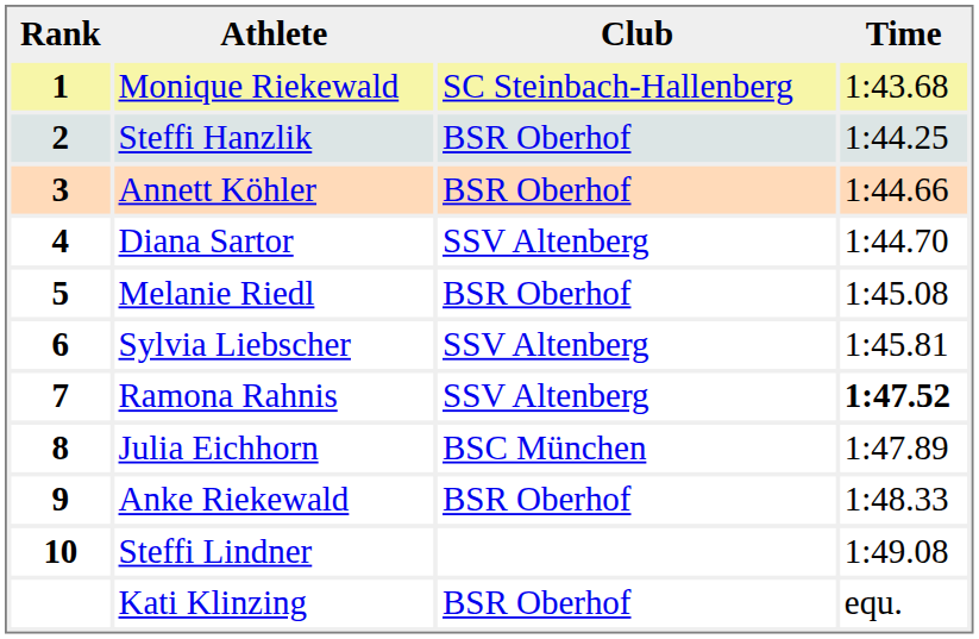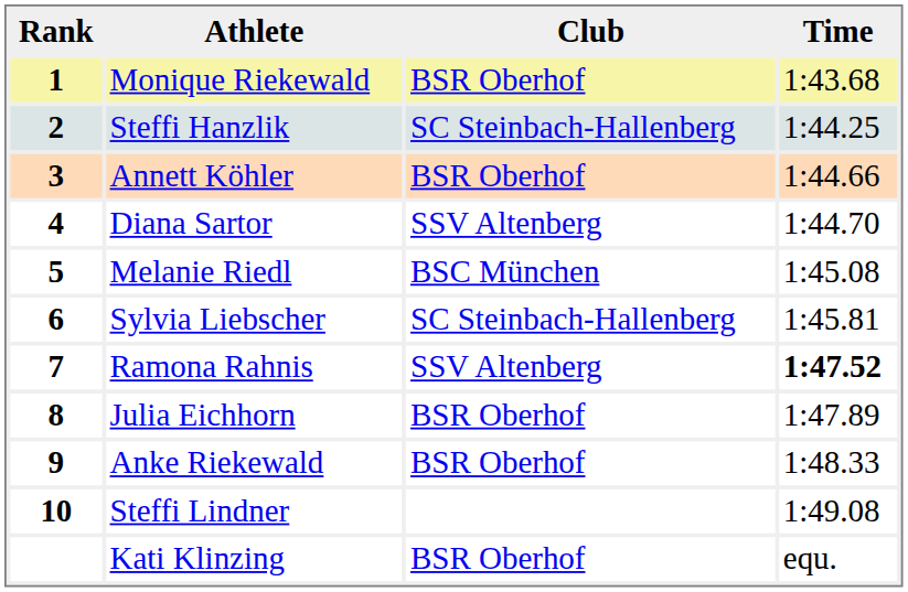 <table style="border:1px solid #808080; background-color:#EFEFEF;" cellspacing="2" cellpadding="2" width="450">
 <tr bgcolor="#EFEFEF">
 <th>Rank</th>
 <th>Athlete</th>
 <th>Club</th>
 <th>Time</th>
 </tr>
 <tr valign="top" bgcolor="#F7F6A8">
 <th>1</th>
 <td><a href='#'>Monique Riekewald</a></td>
-<td><a href='#'>SC Steinbach-Hallenberg</a></td>
+<td><a href='#'>BSR Oberhof</a></td>
 <td>1:43.68</td>
 </tr>
 <tr valign="top" bgcolor="#DCE5E5">
 <th>2</th>
 <td><a href='#'>Steffi Hanzlik</a></td>
-<td><a href='#'>BSR Oberhof</a></td>
+<td><a href='#'>SC Steinbach-Hallenberg</a></td>
 <td>1:44.25</td>
 </tr>
 <tr valign="top" bgcolor="#FFDAB9">
 <th>3</th>
 <td><a href='#'>Annett Köhler</a></td>
 <td><a href='#'>BSR Oberhof</a></td>
 <td>1:44.66</td>
 </tr>
 <tr valign="top" bgcolor="#FFFFFF">
 <th>4</th>
 <td><a href='#'>Diana Sartor</a></td>
 <td><a href='#'>SSV Altenberg</a></td>
 <td>1:44.70</td>
 </tr>
 <tr valign="top" bgcolor="#FFFFFF">
 <th>5</th>
 <td><a href='#'>Melanie Riedl</a></td>
-<td><a href='#'>BSR Oberhof</a></td>
+<td><a href='#'>BSC München</a></td>
 <td>1:45.08</td>
 </tr>
 <tr valign="top" bgcolor="#FFFFFF">
 <th>6</th>
 <td><a href='#'>Sylvia Liebscher</a></td>
-<td><a href='#'>SSV Altenberg</a></td>
+<td><a href='#'>SC Steinbach-Hallenberg</a></td>
 <td>1:45.81</td>
 </tr>
 <tr valign="top" bgcolor="#FFFFFF">
 <th>7</th>
 <td><a href='#'>Ramona Rahnis</a></td>
 <td><a href='#'>SSV Altenberg</a></td>
 <td><strong>1:47.52</strong></td>
 </tr>
 <tr valign="top" bgcolor="#FFFFFF">
 <th>8</th>
 <td><a href='#'>Julia Eichhorn</a></td>
-<td><a href='#'>BSC München</a></td>
+<td><a href='#'>BSR Oberhof</a></td>
 <td>1:47.89</td>
 </tr>
 <tr valign="top" bgcolor="#FFFFFF">
 <th>9</th>
 <td><a href='#'>Anke Riekewald</a></td>
 <td><a href='#'>BSR Oberhof</a></td>
 <td>1:48.33</td>
 </tr>
 <tr valign="top" bgcolor="#FFFFFF">
 <th>10</th>
 <td><a href='#'>Steffi Lindner</a></td>
 <td></td>
 <td>1:49.08</td>
 </tr>
 <tr valign="top" bgcolor="#FFFFFF">
 <th></th>
 <td><a href='#'>Kati Klinzing</a></td>
 <td><a href='#'>BSR Oberhof</a></td>
 <td>equ.</td>
 </tr>
 </table>
